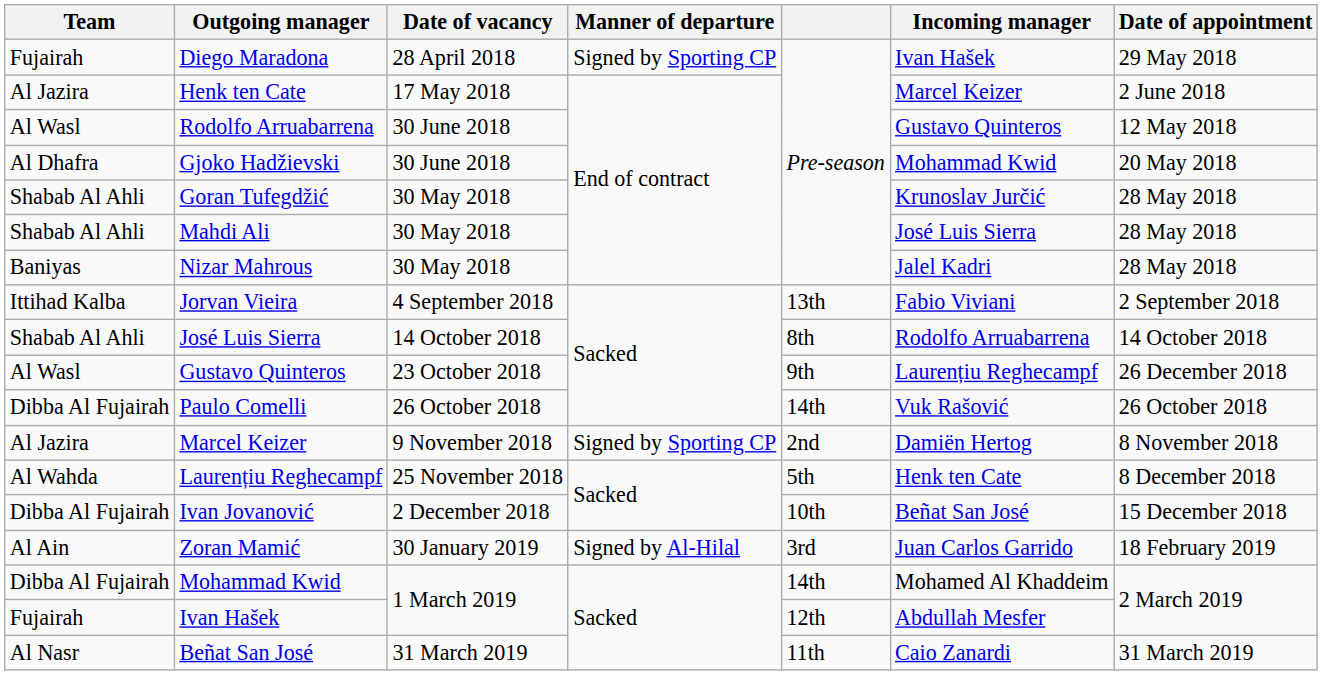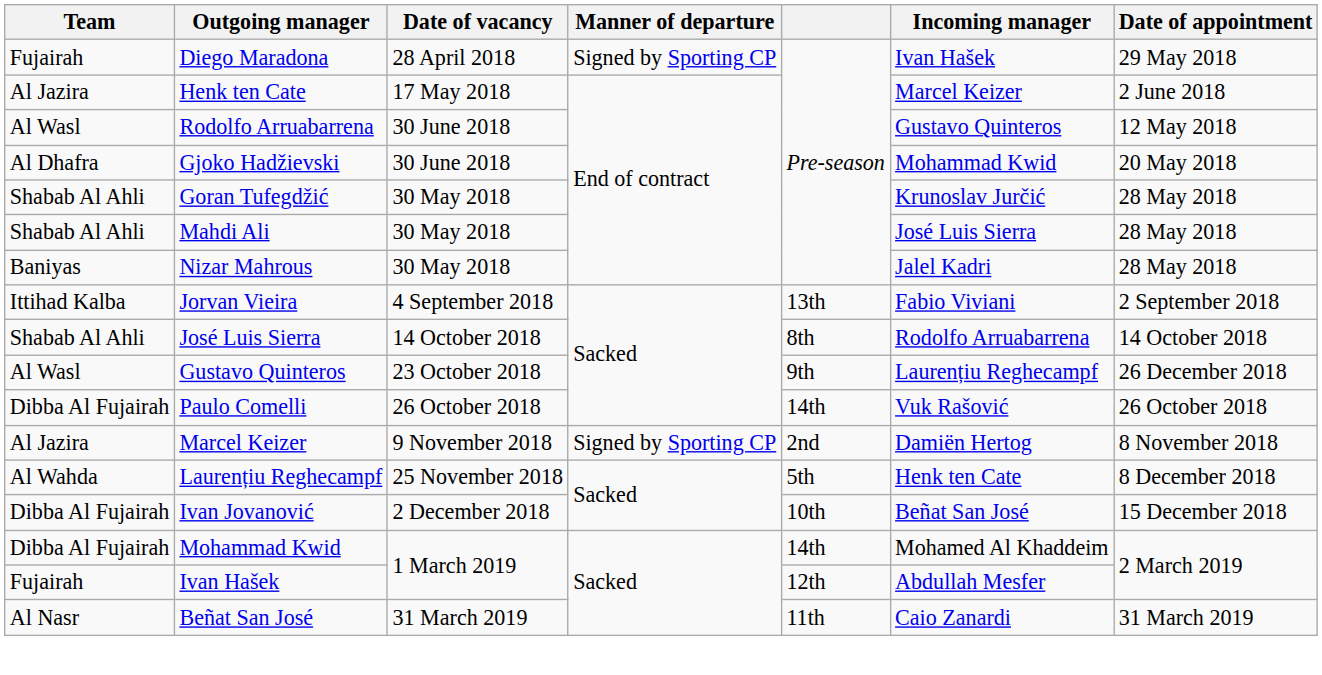 <table class="wikitable">
 <tr>
 <th>Team</th>
 <th>Outgoing manager</th>
 <th>Date of vacancy</th>
 <th>Manner of departure</th>
 <th></th>
 <th>Incoming manager</th>
 <th>Date of appointment</th>
 </tr>
 <tr>
 <td>Fujairah</td>
 <td> <a href='#'>Diego Maradona</a></td>
 <td>28 April 2018</td>
 <td>Signed by <a href='#'>Sporting CP</a></td>
 <td rowspan=7><em>Pre-season</em></td>
 <td> <a href='#'>Ivan Hašek</a></td>
 <td>29 May 2018</td>
 </tr>
 <tr>
 <td>Al Jazira</td>
 <td> <a href='#'>Henk ten Cate</a></td>
 <td>17 May 2018</td>
 <td rowspan=6>End of contract</td>
 <td> <a href='#'>Marcel Keizer</a></td>
 <td>2 June 2018</td>
 </tr>
 <tr>
 <td>Al Wasl</td>
 <td> <a href='#'>Rodolfo Arruabarrena</a></td>
 <td>30 June 2018</td>
 <td> <a href='#'>Gustavo Quinteros</a></td>
 <td>12 May 2018</td>
 </tr>
 <tr>
 <td>Al Dhafra</td>
 <td> <a href='#'>Gjoko Hadžievski</a></td>
 <td>30 June 2018</td>
 <td> <a href='#'>Mohammad Kwid</a></td>
 <td>20 May 2018</td>
 </tr>
 <tr>
 <td>Shabab Al Ahli</td>
 <td> <a href='#'>Goran Tufegdžić</a></td>
 <td>30 May 2018</td>
 <td> <a href='#'>Krunoslav Jurčić</a></td>
 <td>28 May 2018</td>
 </tr>
 <tr>
 <td>Shabab Al Ahli</td>
 <td> <a href='#'>Mahdi Ali</a></td>
 <td>30 May 2018</td>
 <td> <a href='#'>José Luis Sierra</a></td>
 <td>28 May 2018</td>
 </tr>
 <tr>
 <td>Baniyas</td>
 <td> <a href='#'>Nizar Mahrous</a></td>
 <td>30 May 2018</td>
 <td> <a href='#'>Jalel Kadri</a></td>
 <td>28 May 2018</td>
 </tr>
 <tr>
 <td>Ittihad Kalba</td>
 <td> <a href='#'>Jorvan Vieira</a></td>
 <td>4 September 2018</td>
 <td rowspan=4>Sacked</td>
 <td>13th</td>
 <td> <a href='#'>Fabio Viviani</a></td>
 <td>2 September 2018</td>
 </tr>
 <tr>
 <td>Shabab Al Ahli</td>
 <td> <a href='#'>José Luis Sierra</a></td>
 <td>14 October 2018</td>
 <td>8th</td>
 <td> <a href='#'>Rodolfo Arruabarrena</a></td>
 <td>14 October 2018</td>
 </tr>
 <tr>
 <td>Al Wasl</td>
 <td> <a href='#'>Gustavo Quinteros</a></td>
 <td>23 October 2018</td>
 <td>9th</td>
 <td> <a href='#'>Laurențiu Reghecampf</a></td>
 <td>26 December 2018</td>
 </tr>
 <tr>
 <td>Dibba Al Fujairah</td>
 <td> <a href='#'>Paulo Comelli</a></td>
 <td>26 October 2018</td>
 <td>14th</td>
 <td> <a href='#'>Vuk Rašović</a></td>
 <td>26 October 2018</td>
 </tr>
 <tr>
 <td>Al Jazira</td>
 <td> <a href='#'>Marcel Keizer</a></td>
 <td>9 November 2018</td>
 <td>Signed by <a href='#'>Sporting CP</a></td>
 <td>2nd</td>
 <td> <a href='#'>Damiën Hertog</a></td>
 <td>8 November 2018</td>
 </tr>
 <tr>
 <td>Al Wahda</td>
 <td> <a href='#'>Laurențiu Reghecampf</a></td>
 <td>25 November 2018</td>
 <td rowspan=2>Sacked</td>
 <td>5th</td>
 <td> <a href='#'>Henk ten Cate</a></td>
 <td>8 December 2018</td>
 </tr>
 <tr>
 <td>Dibba Al Fujairah</td>
 <td> <a href='#'>Ivan Jovanović</a></td>
 <td>2 December 2018</td>
 <td>10th</td>
 <td> <a href='#'>Beñat San José</a></td>
 <td>15 December 2018</td>
 </tr>
 <tr>
-<td>Al Ain</td>
-<td> <a href='#'>Zoran Mamić</a></td>
-<td>30 January 2019</td>
-<td>Signed by <a href='#'>Al-Hilal</a></td>
-<td>3rd</td>
-<td> <a href='#'>Juan Carlos Garrido</a></td>
-<td>18 February 2019</td>
-</tr>
-<tr>
 <td>Dibba Al Fujairah</td>
 <td> <a href='#'>Mohammad Kwid</a></td>
 <td rowspan=2>1 March 2019</td>
 <td rowspan=3>Sacked</td>
 <td>14th</td>
 <td> Mohamed Al Khaddeim</td>
 <td rowspan=2>2 March 2019</td>
 </tr>
 <tr>
 <td>Fujairah</td>
 <td> <a href='#'>Ivan Hašek</a></td>
 <td>12th</td>
 <td> <a href='#'>Abdullah Mesfer</a></td>
 </tr>
 <tr>
 <td>Al Nasr</td>
 <td> <a href='#'>Beñat San José</a></td>
 <td>31 March 2019</td>
 <td>11th</td>
 <td> <a href='#'>Caio Zanardi</a></td>
 <td>31 March 2019</td>
 </tr>
 </table>
